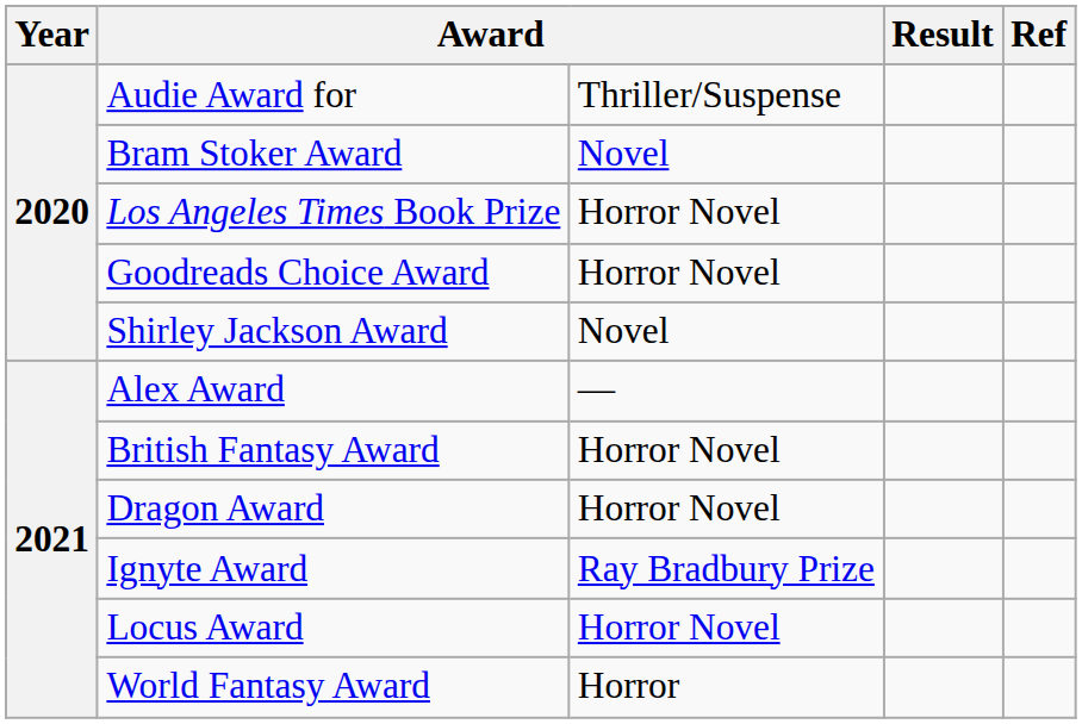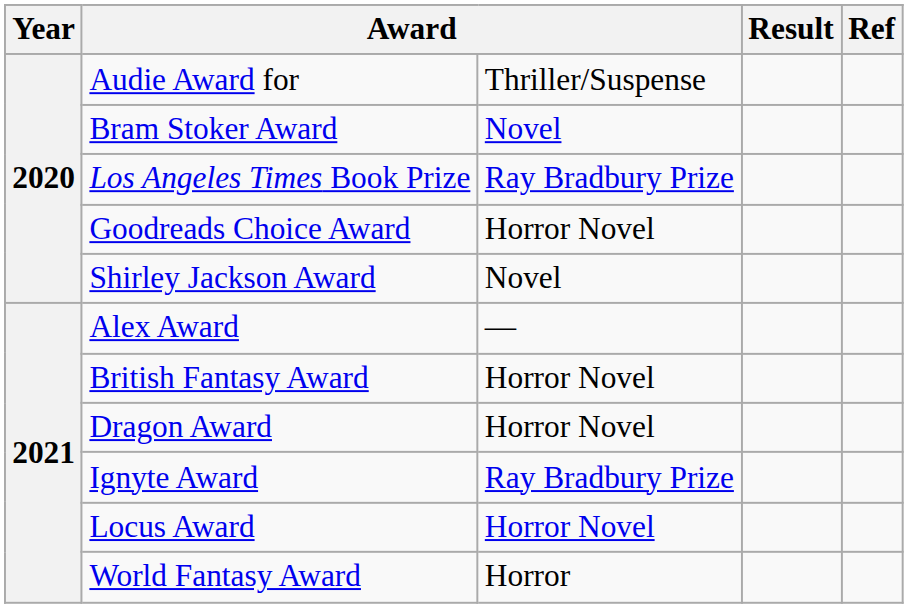 <table class="wikitable plainrowheaders sortable">
 <tr>
 <th scope="col">Year</th>
 <th colspan="2" scope="col">Award</th>
 <th>Result</th>
 <th scope="col">Ref</th>
 </tr>
 <tr>
 <th rowspan="5">2020</th>
 <td><a href='#'>Audie Award</a> for</td>
 <td>Thriller/Suspense</td>
 <td></td>
 <td></td>
 </tr>
 <tr>
 <td><a href='#'>Bram Stoker Award</a></td>
 <td><a href='#'>Novel</a></td>
 <td></td>
 <td></td>
 </tr>
 <tr>
 <td><a href='#'><em>Los Angeles Times</em> Book Prize</a></td>
-<td>Horror Novel</td>
+<td><a href='#'>Ray Bradbury Prize</a></td>
 <td></td>
 <td></td>
 </tr>
 <tr>
 <td><a href='#'>Goodreads Choice Award</a></td>
 <td>Horror Novel</td>
 <td></td>
 <td></td>
 </tr>
 <tr>
 <td><a href='#'>Shirley Jackson Award</a></td>
 <td>Novel</td>
 <td></td>
 <td></td>
 </tr>
 <tr>
 <th rowspan="6">2021</th>
 <td><a href='#'>Alex Award</a></td>
 <td>—</td>
 <td></td>
 <td></td>
 </tr>
 <tr>
 <td><a href='#'>British Fantasy Award</a></td>
 <td>Horror Novel</td>
 <td></td>
 <td></td>
 </tr>
 <tr>
 <td><a href='#'>Dragon Award</a></td>
 <td>Horror Novel</td>
 <td></td>
 <td></td>
 </tr>
 <tr>
 <td><a href='#'>Ignyte Award</a></td>
 <td><a href='#'>Ray Bradbury Prize</a></td>
 <td></td>
 <td></td>
 </tr>
 <tr>
 <td><a href='#'>Locus Award</a></td>
 <td><a href='#'>Horror Novel</a></td>
 <td></td>
 <td></td>
 </tr>
 <tr>
 <td><a href='#'>World Fantasy Award</a></td>
 <td>Horror</td>
 <td></td>
 <td></td>
 </tr>
 </table>
